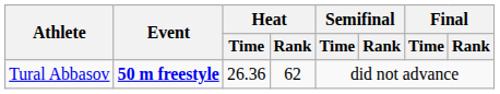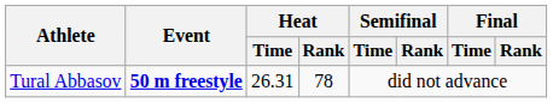 <table class=wikitable style="font-size:90%">
 <tr>
 <th rowspan="2">Athlete</th>
 <th rowspan="2">Event</th>
 <th colspan="2">Heat</th>
 <th colspan="2">Semifinal</th>
 <th colspan="2">Final</th>
 </tr>
 <tr style="font-size:95%">
 <th>Time</th>
 <th>Rank</th>
 <th>Time</th>
 <th>Rank</th>
 <th>Time</th>
 <th>Rank</th>
 </tr>
 <tr align=center>
 <td align=left><a href='#'>Tural Abbasov</a></td>
 <td align=left><strong><a href='#'>50 m freestyle</a></strong></td>
-<td>26.36</td>
-<td>62</td>
+<td>26.31</td>
+<td>78</td>
 <td colspan=4>did not advance</td>
 </tr>
 </table>
